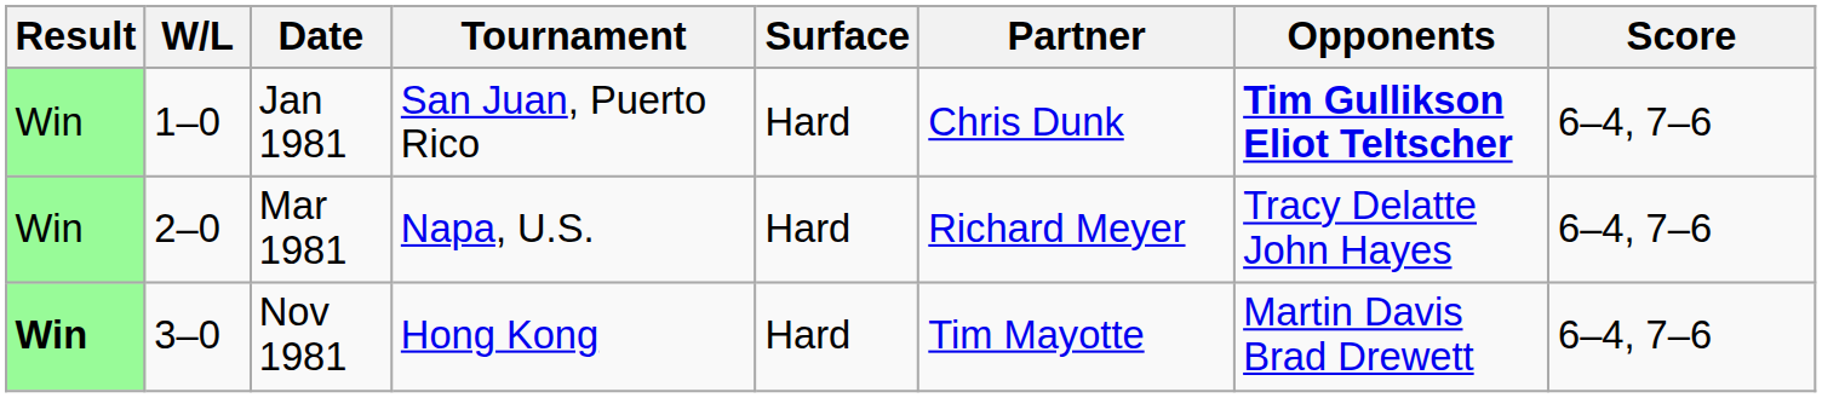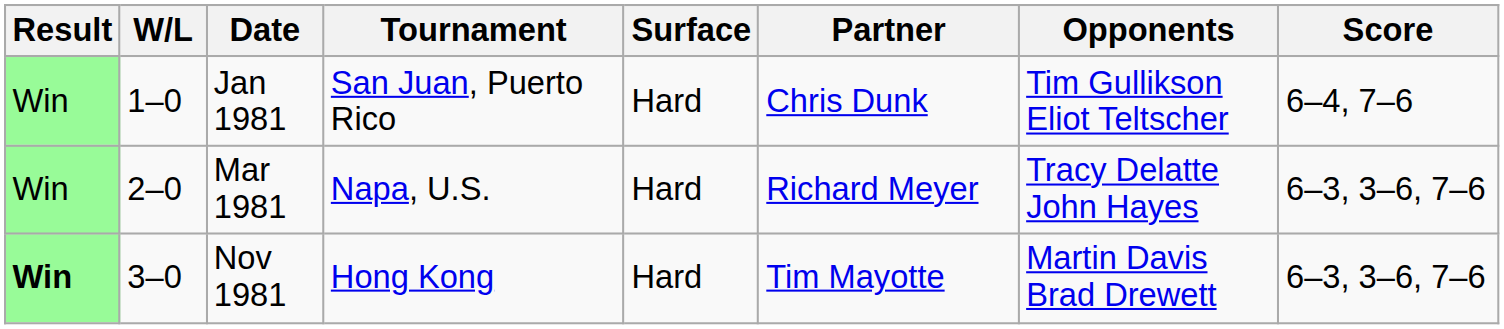 <table class="sortable wikitable">
 <tr>
 <th>Result</th>
 <th style="width:35px" class="unsortable">W/L</th>
 <th style="width:50px">Date</th>
 <th style="width:140px">Tournament</th>
 <th style="width:50px">Surface</th>
 <th style="width:120px">Partner</th>
 <th style="width:120px">Opponents</th>
 <th style="width:100px" class="unsortable">Score</th>
 </tr>
 <tr>
 <td style="background:#98fb98;">Win</td>
 <td>1–0</td>
 <td>Jan 1981</td>
 <td><a href='#'>San Juan</a>, Puerto Rico</td>
 <td>Hard</td>
 <td> <a href='#'>Chris Dunk</a></td>
-<td><strong> <a href='#'>Tim Gullikson</a> <br>  <a href='#'>Eliot Teltscher</a></strong></td>
+<td> <a href='#'>Tim Gullikson</a> <br>  <a href='#'>Eliot Teltscher</a></td>
 <td>6–4, 7–6</td>
 </tr>
 <tr>
 <td style="background:#98fb98;">Win</td>
 <td>2–0</td>
 <td>Mar 1981</td>
 <td><a href='#'>Napa</a>, U.S.</td>
 <td>Hard</td>
 <td> <a href='#'>Richard Meyer</a></td>
 <td> <a href='#'>Tracy Delatte</a> <br>  <a href='#'>John Hayes</a></td>
-<td>6–4, 7–6</td>
+<td>6–3, 3–6, 7–6</td>
 </tr>
 <tr>
 <td style="background:#98fb98;"><strong>Win</strong></td>
 <td>3–0</td>
 <td>Nov 1981</td>
 <td><a href='#'>Hong Kong</a></td>
 <td>Hard</td>
 <td> <a href='#'>Tim Mayotte</a></td>
 <td> <a href='#'>Martin Davis</a> <br>  <a href='#'>Brad Drewett</a></td>
-<td>6–4, 7–6</td>
+<td>6–3, 3–6, 7–6</td>
 </tr>
 </table>
